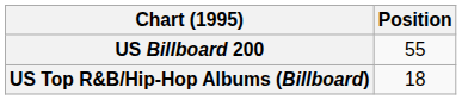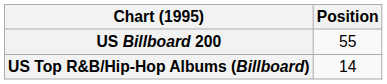 <table class="wikitable sortable plainrowheaders" style="text-align:center;">
 <tr>
 <th scope="col">Chart (1995)</th>
 <th scope="col">Position</th>
 </tr>
 <tr>
 <th scope="row">US <em>Billboard</em> 200</th>
 <td>55</td>
 </tr>
 <tr>
 <th scope="row">US Top R&B/Hip-Hop Albums (<em>Billboard</em>)</th>
-<td>18</td>
+<td>14</td>
 </tr>
 </table>
